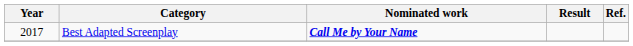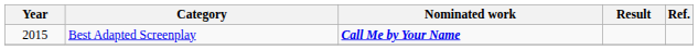 <table class=wikitable>
 <tr>
 <th scope="col" style="width:5em;">Year</th>
 <th scope="col" style="width:26em;">Category</th>
 <th scope="col" style="width:25em;">Nominated work</th>
 <th scope="col" style="width:5em;">Result</th>
 <th>Ref.</th>
 </tr>
 <tr>
-<td style="text-align:center;">2017</td>
+<td style="text-align:center;">2015</td>
 <td><a href='#'>Best Adapted Screenplay</a></td>
 <td><strong><em><a href='#'>Call Me by Your Name</a></em></strong></td>
 <td></td>
 <td></td>
 </tr>
 <tr>
 </tr>
 </table>
